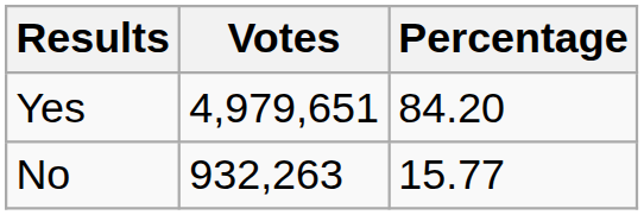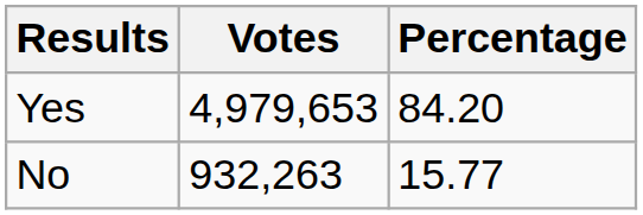 <table class="wikitable">
 <tr>
 <th>Results</th>
 <th>Votes</th>
 <th>Percentage</th>
 </tr>
 <tr>
 <td>Yes</td>
-<td>4,979,651</td>
+<td>4,979,653</td>
 <td>84.20</td>
 </tr>
 <tr>
 <td>No</td>
 <td>932,263</td>
 <td>15.77</td>
 </tr>
 </table>
